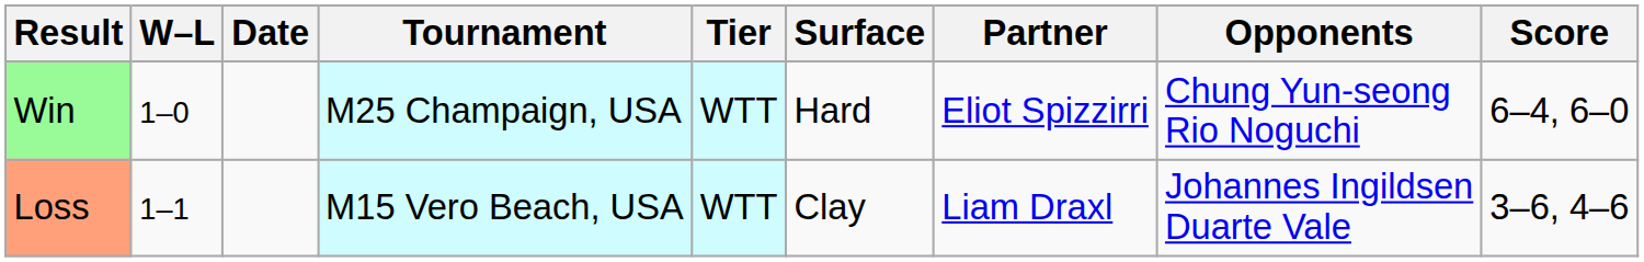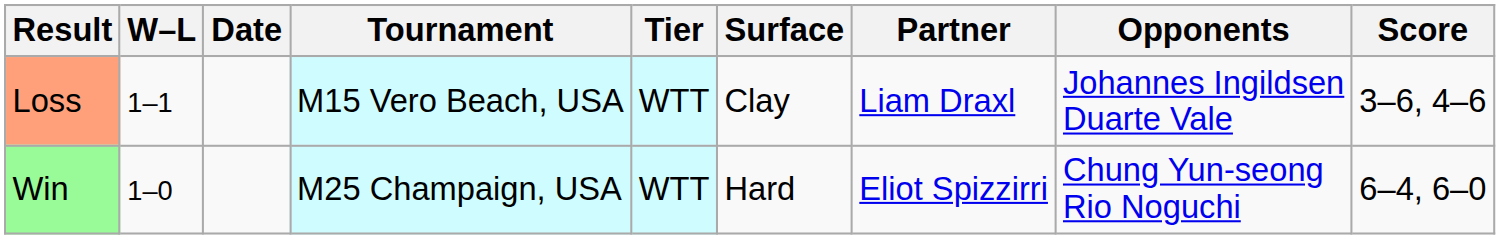 <table class="sortable wikitable">
 <tr>
 <th>Result</th>
 <th class="unsortable">W–L</th>
 <th>Date</th>
 <th>Tournament</th>
 <th>Tier</th>
 <th>Surface</th>
 <th>Partner</th>
 <th>Opponents</th>
 <th class="unsortable">Score</th>
 </tr>
 <tr>
+<td bgcolor=FFA07A>Loss</td>
+<td><small>1–1</small></td>
+<td></td>
+<td style="background:#cffcff;">M15 Vero Beach, USA</td>
+<td style="background:#cffcff;">WTT</td>
+<td>Clay</td>
+<td> <a href='#'>Liam Draxl</a></td>
+<td> <a href='#'>Johannes Ingildsen</a><br> <a href='#'>Duarte Vale</a></td>
+<td>3–6, 4–6</td>
+</tr>
+<tr>
 <td bgcolor=98FB98>Win</td>
 <td><small>1–0</small></td>
 <td></td>
 <td style="background:#cffcff;">M25 Champaign, USA</td>
 <td style="background:#cffcff;">WTT</td>
 <td>Hard</td>
 <td> <a href='#'>Eliot Spizzirri</a></td>
 <td> <a href='#'>Chung Yun-seong</a> <br>  <a href='#'>Rio Noguchi</a></td>
 <td>6–4, 6–0</td>
 </tr>
-<tr>
-<td bgcolor=FFA07A>Loss</td>
-<td><small>1–1</small></td>
-<td></td>
-<td style="background:#cffcff;">M15 Vero Beach, USA</td>
-<td style="background:#cffcff;">WTT</td>
-<td>Clay</td>
-<td> <a href='#'>Liam Draxl</a></td>
-<td> <a href='#'>Johannes Ingildsen</a><br> <a href='#'>Duarte Vale</a></td>
-<td>3–6, 4–6</td>
-</tr>
 </table>
